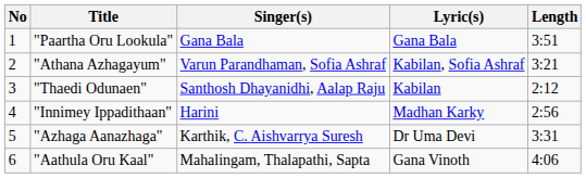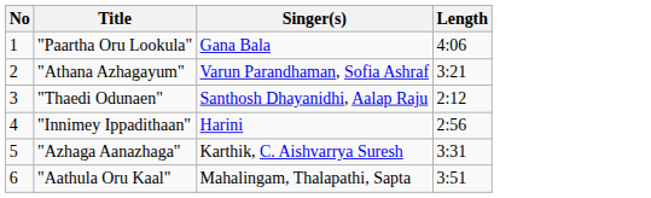 <table class="wikitable">
 <tr>
 <th>No</th>
 <th>Title</th>
 <th>Singer(s)</th>
-<th>Lyric(s)</th>
 <th>Length</th>
 </tr>
 <tr>
 <td>1</td>
 <td>"Paartha Oru Lookula"</td>
 <td><a href='#'>Gana Bala</a></td>
-<td><a href='#'>Gana Bala</a></td>
-<td>3:51</td>
+<td>4:06</td>
 </tr>
 <tr>
 <td>2</td>
 <td>"Athana Azhagayum"</td>
 <td><a href='#'>Varun Parandhaman</a>, <a href='#'>Sofia Ashraf</a></td>
-<td><a href='#'>Kabilan</a>, <a href='#'>Sofia Ashraf</a></td>
 <td>3:21</td>
 </tr>
 <tr>
 <td>3</td>
 <td>"Thaedi Odunaen"</td>
 <td><a href='#'>Santhosh Dhayanidhi</a>, <a href='#'>Aalap Raju</a></td>
-<td><a href='#'>Kabilan</a></td>
 <td>2:12</td>
 </tr>
 <tr>
 <td>4</td>
 <td>"Innimey Ippadithaan"</td>
 <td><a href='#'>Harini</a></td>
-<td><a href='#'>Madhan Karky</a></td>
 <td>2:56</td>
 </tr>
 <tr>
 <td>5</td>
 <td>"Azhaga Aanazhaga"</td>
 <td>Karthik, <a href='#'>C. Aishvarrya Suresh</a></td>
-<td>Dr Uma Devi</td>
 <td>3:31</td>
 </tr>
 <tr>
 <td>6</td>
 <td>"Aathula Oru Kaal"</td>
 <td>Mahalingam, Thalapathi, Sapta</td>
-<td>Gana Vinoth</td>
-<td>4:06</td>
+<td>3:51</td>
 </tr>
 </table>
